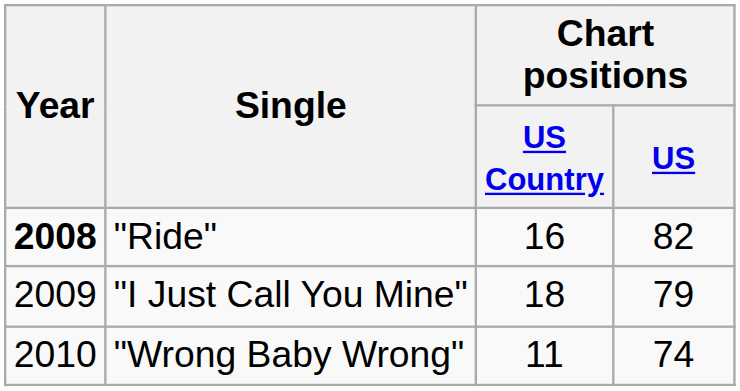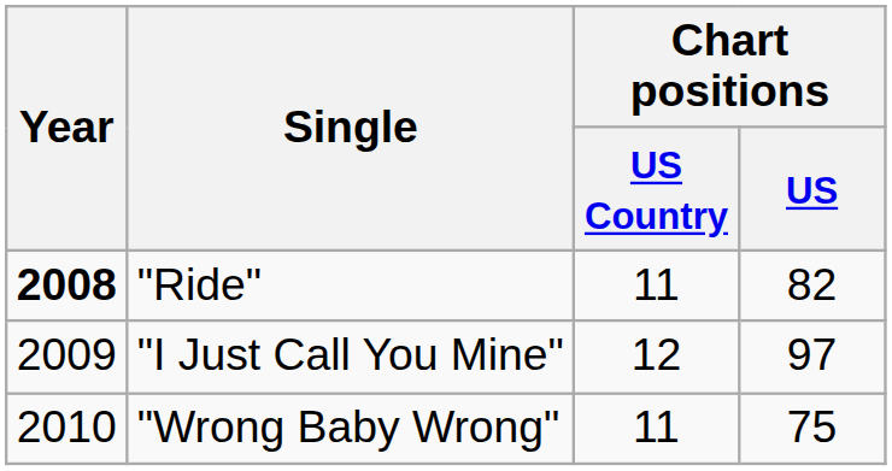 <table class="wikitable">
 <tr>
 <th rowspan="2">Year</th>
 <th rowspan="2">Single</th>
 <th colspan="3">Chart positions</th>
 </tr>
 <tr>
 <th style="width:45px;"><small><a href='#'>US<br>Country</a><br></small></th>
 <th style="width:45px;"><small><a href='#'>US</a><br></small></th>
 </tr>
 <tr>
 <td><strong>2008</strong></td>
 <td>"Ride"</td>
-<td style="text-align:center;">16</td>
+<td style="text-align:center;">11</td>
 <td style="text-align:center;">82</td>
 </tr>
 <tr>
 <td>2009</td>
 <td>"I Just Call You Mine"</td>
-<td style="text-align:center;">18</td>
-<td style="text-align:center;">79</td>
+<td style="text-align:center;">12</td>
+<td style="text-align:center;">97</td>
 </tr>
 <tr>
 <td>2010</td>
 <td>"Wrong Baby Wrong"</td>
 <td style="text-align:center;">11</td>
-<td style="text-align:center;">74</td>
+<td style="text-align:center;">75</td>
 </tr>
 </table>
